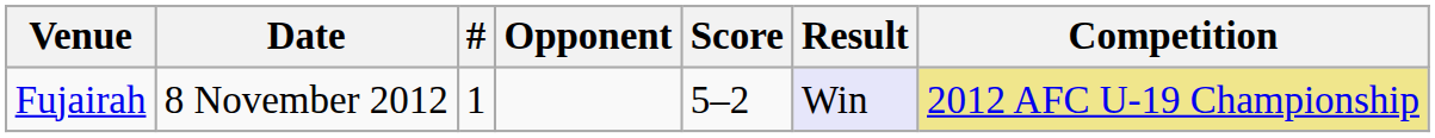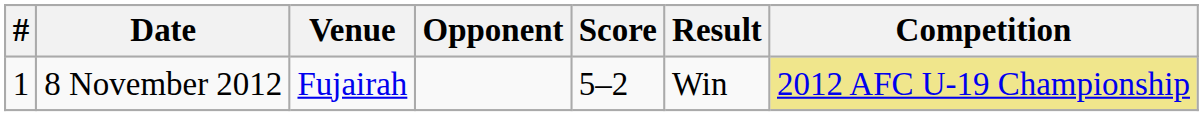 <table class="wikitable">
 <tr>
+<th>#</th>
+<th>Date</th>
 <th>Venue</th>
-<th>Date</th>
-<th>#</th>
 <th>Opponent</th>
 <th>Score</th>
 <th>Result</th>
 <th>Competition</th>
 </tr>
 <tr>
+<td>1</td>
+<td>8 November 2012</td>
 <td><a href='#'>Fujairah</a></td>
-<td>8 November 2012</td>
-<td>1</td>
 <td></td>
 <td>5–2</td>
-<td style="background: lavender;">Win</td>
+<td>Win</td>
 <td style="background: khaki;"><a href='#'>2012 AFC U-19 Championship</a></td>
 </tr>
 </table>
